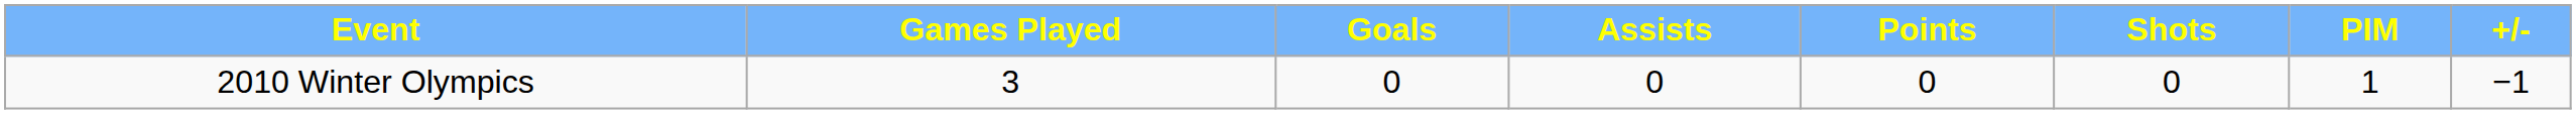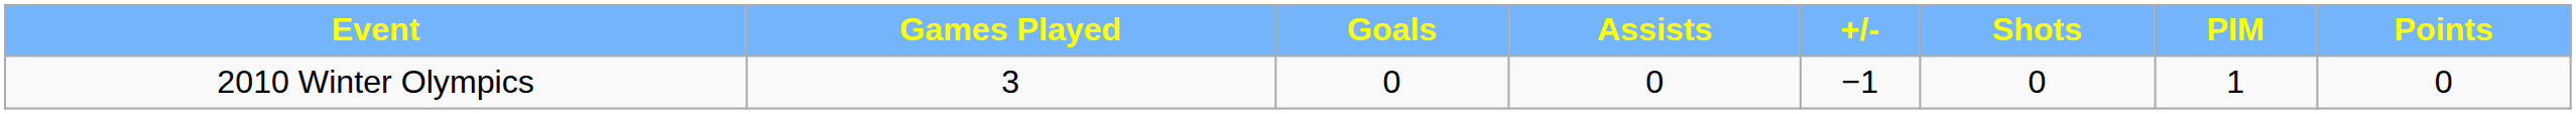 <table class="wikitable" style="width:80%;">
 <tr style="text-align:center; background:#74b4fa; color:yellow;">
 <td><strong>Event</strong></td>
 <td><strong>Games Played</strong></td>
 <td><strong>Goals</strong></td>
 <td><strong>Assists</strong></td>
-<td><strong>Points</strong></td>
+<td><strong>+/-</strong></td>
 <td><strong>Shots</strong></td>
 <td><strong>PIM</strong></td>
-<td><strong>+/-</strong></td>
+<td><strong>Points</strong></td>
 </tr>
 <tr style="text-align:center;" bgcolor="">
 <td>2010 Winter Olympics</td>
 <td>3</td>
 <td>0</td>
 <td>0</td>
-<td>0</td>
+<td>−1</td>
 <td>0</td>
 <td>1</td>
-<td>−1</td>
+<td>0</td>
 </tr>
 </table>
